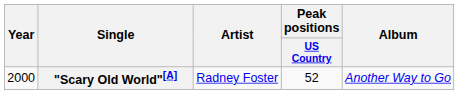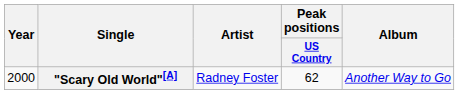 <table class="wikitable plainrowheaders" style="text-align:center;">
 <tr>
 <th rowspan="2">Year</th>
 <th rowspan="2" style="width:12em;">Single</th>
 <th rowspan="2">Artist</th>
 <th colspan="1">Peak positions</th>
 <th rowspan="2">Album</th>
 </tr>
 <tr style="font-size:smaller;">
 <th width="60"><a href='#'>US Country</a></th>
 </tr>
 <tr>
 <td>2000</td>
 <th scope="row">"Scary Old World"<sup><span></span><a href='#'><strong>[A]</strong></a></sup></th>
 <td><a href='#'>Radney Foster</a></td>
-<td>52</td>
+<td>62</td>
 <td align="left"><em><a href='#'>Another Way to Go</a></em></td>
 </tr>
 </table>
